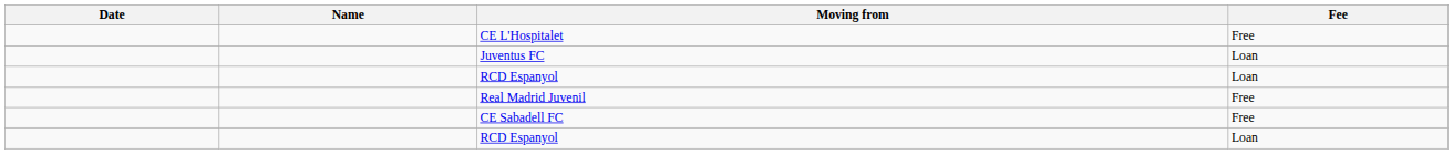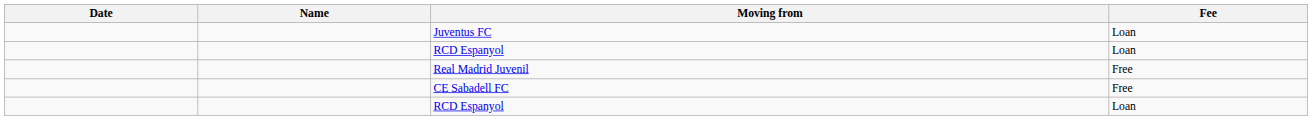 <table class="wikitable sortable" width=90%>
 <tr>
 <th>Date</th>
 <th>Name</th>
 <th>Moving from</th>
 <th>Fee</th>
-</tr>
-<tr>
-<td></td>
-<td> </td>
-<td> <a href='#'>CE L'Hospitalet</a></td>
-<td>Free</td>
 </tr>
 <tr>
 <td></td>
 <td> </td>
 <td> <a href='#'>Juventus FC</a></td>
 <td>Loan</td>
 </tr>
 <tr>
 <td></td>
 <td> </td>
 <td> <a href='#'>RCD Espanyol</a></td>
 <td>Loan</td>
 </tr>
 <tr>
 <td></td>
 <td> </td>
 <td> <a href='#'>Real Madrid Juvenil</a></td>
 <td>Free</td>
 </tr>
 <tr>
 <td></td>
 <td> </td>
 <td> <a href='#'>CE Sabadell FC</a></td>
 <td>Free</td>
 </tr>
 <tr>
 <td></td>
 <td> </td>
 <td> <a href='#'>RCD Espanyol</a></td>
 <td>Loan</td>
 </tr>
 </table>
